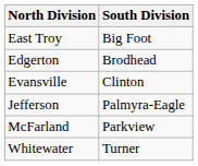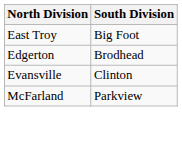 <table class="wikitable">
 <tr>
 <th>North Division</th>
 <th>South Division</th>
 </tr>
 <tr>
 <td>East Troy</td>
 <td>Big Foot</td>
 </tr>
 <tr>
 <td>Edgerton</td>
 <td>Brodhead</td>
 </tr>
 <tr>
 <td>Evansville</td>
 <td>Clinton</td>
 </tr>
 <tr>
-<td>Jefferson</td>
-<td>Palmyra-Eagle</td>
-</tr>
-<tr>
 <td>McFarland</td>
 <td>Parkview</td>
 </tr>
-<tr>
-<td>Whitewater</td>
-<td>Turner</td>
-</tr>
 </table>
